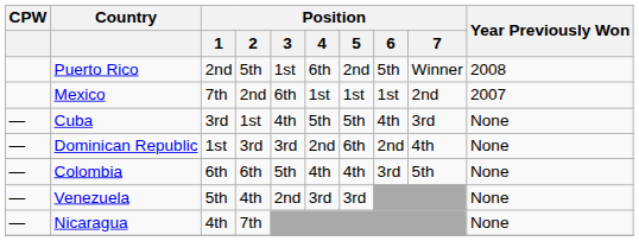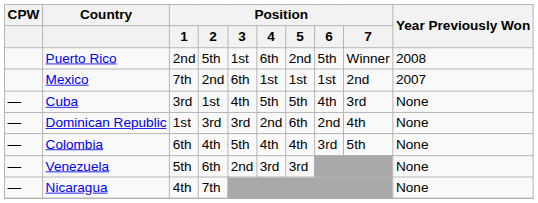 <table class="wikitable">
 <tr>
 <th rowspan="1">CPW</th>
 <th rowspan="1">Country</th>
 <th colspan="7">Position</th>
 <th rowspan="2">Year Previously Won</th>
 </tr>
 <tr>
 <th></th>
 <th></th>
 <th>1</th>
 <th>2</th>
 <th>3</th>
 <th>4</th>
 <th>5</th>
 <th>6</th>
 <th>7</th>
 </tr>
 <tr>
 <td></td>
 <td> <a href='#'>Puerto Rico</a></td>
 <td>2nd</td>
 <td>5th</td>
 <td><span>1st</span></td>
 <td><span>6th</span></td>
 <td>2nd</td>
 <td><span>5th</span></td>
 <td><span>Winner</span></td>
 <td>2008</td>
 </tr>
 <tr>
 <td></td>
 <td> <a href='#'>Mexico</a></td>
 <td><span>7th</span></td>
 <td>2nd</td>
 <td><span>6th</span></td>
 <td><span>1st</span></td>
 <td><span>1st</span></td>
 <td><span>1st</span></td>
 <td>2nd</td>
 <td>2007</td>
 </tr>
 <tr>
 <td>—</td>
 <td> <a href='#'>Cuba</a></td>
 <td>3rd</td>
 <td>1st</td>
 <td>4th</td>
 <td>5th</td>
 <td>5th</td>
 <td>4th</td>
 <td>3rd</td>
 <td>None</td>
 </tr>
 <tr>
 <td>—</td>
 <td> <a href='#'>Dominican Republic</a></td>
 <td><span>1st</span></td>
 <td>3rd</td>
 <td>3rd</td>
 <td>2nd</td>
 <td><span>6th</span></td>
 <td>2nd</td>
 <td>4th</td>
 <td>None</td>
 </tr>
 <tr>
 <td>—</td>
 <td> <a href='#'>Colombia</a></td>
 <td>6th</td>
-<td>6th</td>
+<td>4th</td>
 <td>5th</td>
 <td>4th</td>
 <td>4th</td>
 <td>3rd</td>
 <td><span>5th</span></td>
 <td>None</td>
 </tr>
 <tr>
 <td>—</td>
 <td> <a href='#'>Venezuela</a></td>
 <td>5th</td>
-<td>4th</td>
+<td>6th</td>
 <td>2nd</td>
 <td>3rd</td>
 <td>3rd</td>
 <td bgcolor="darkgray" colspan="2"></td>
 <td>None</td>
 </tr>
 <tr>
 <td>—</td>
 <td> <a href='#'>Nicaragua</a></td>
 <td>4th</td>
 <td><span>7th</span></td>
 <td bgcolor="darkgray" colspan="5"></td>
 <td>None</td>
 </tr>
 <tr>
 </tr>
 </table>
